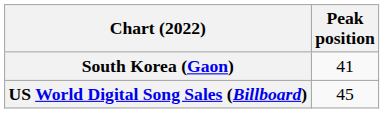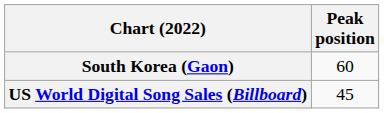 <table class="wikitable sortable plainrowheaders" style="text-align:center">
 <tr>
 <th scope="col">Chart (2022)</th>
 <th scope="col">Peak<br>position</th>
 </tr>
 <tr>
 <th scope="row">South Korea (<a href='#'>Gaon</a>)</th>
-<td>41</td>
+<td>60</td>
 </tr>
 <tr>
 <th scope="row">US <a href='#'>World Digital Song Sales</a> (<em><a href='#'>Billboard</a></em>)</th>
 <td>45</td>
 </tr>
 </table>
